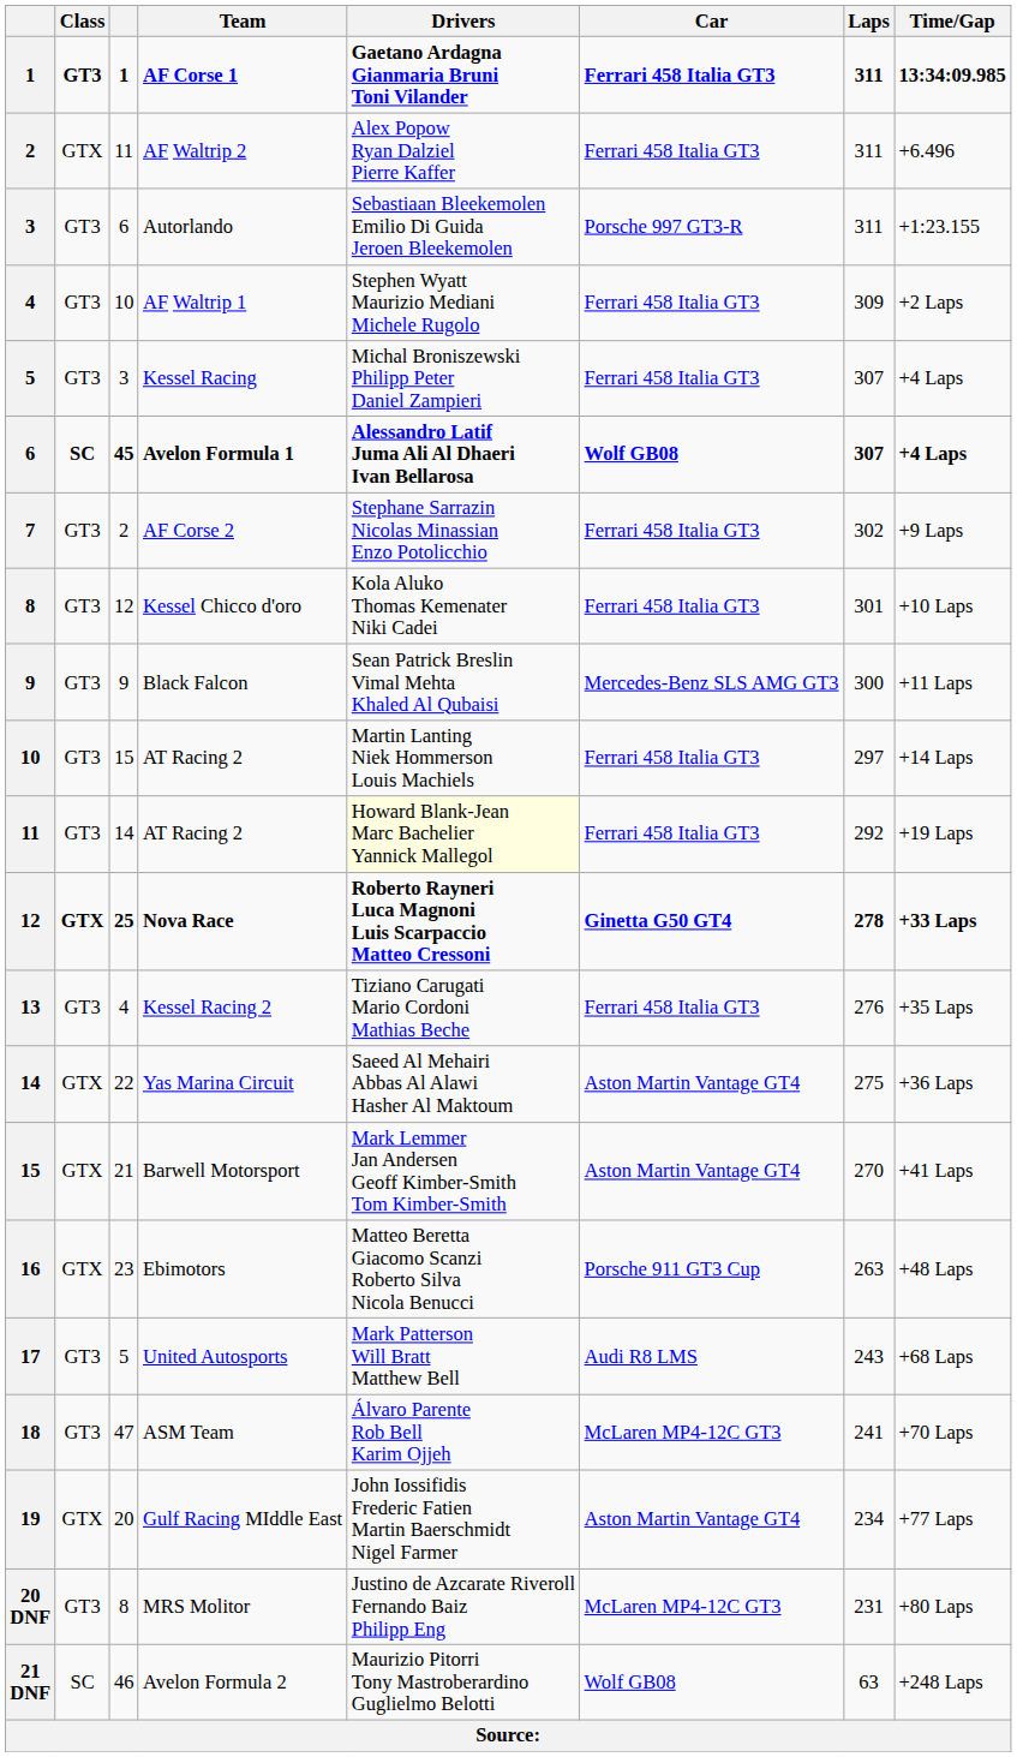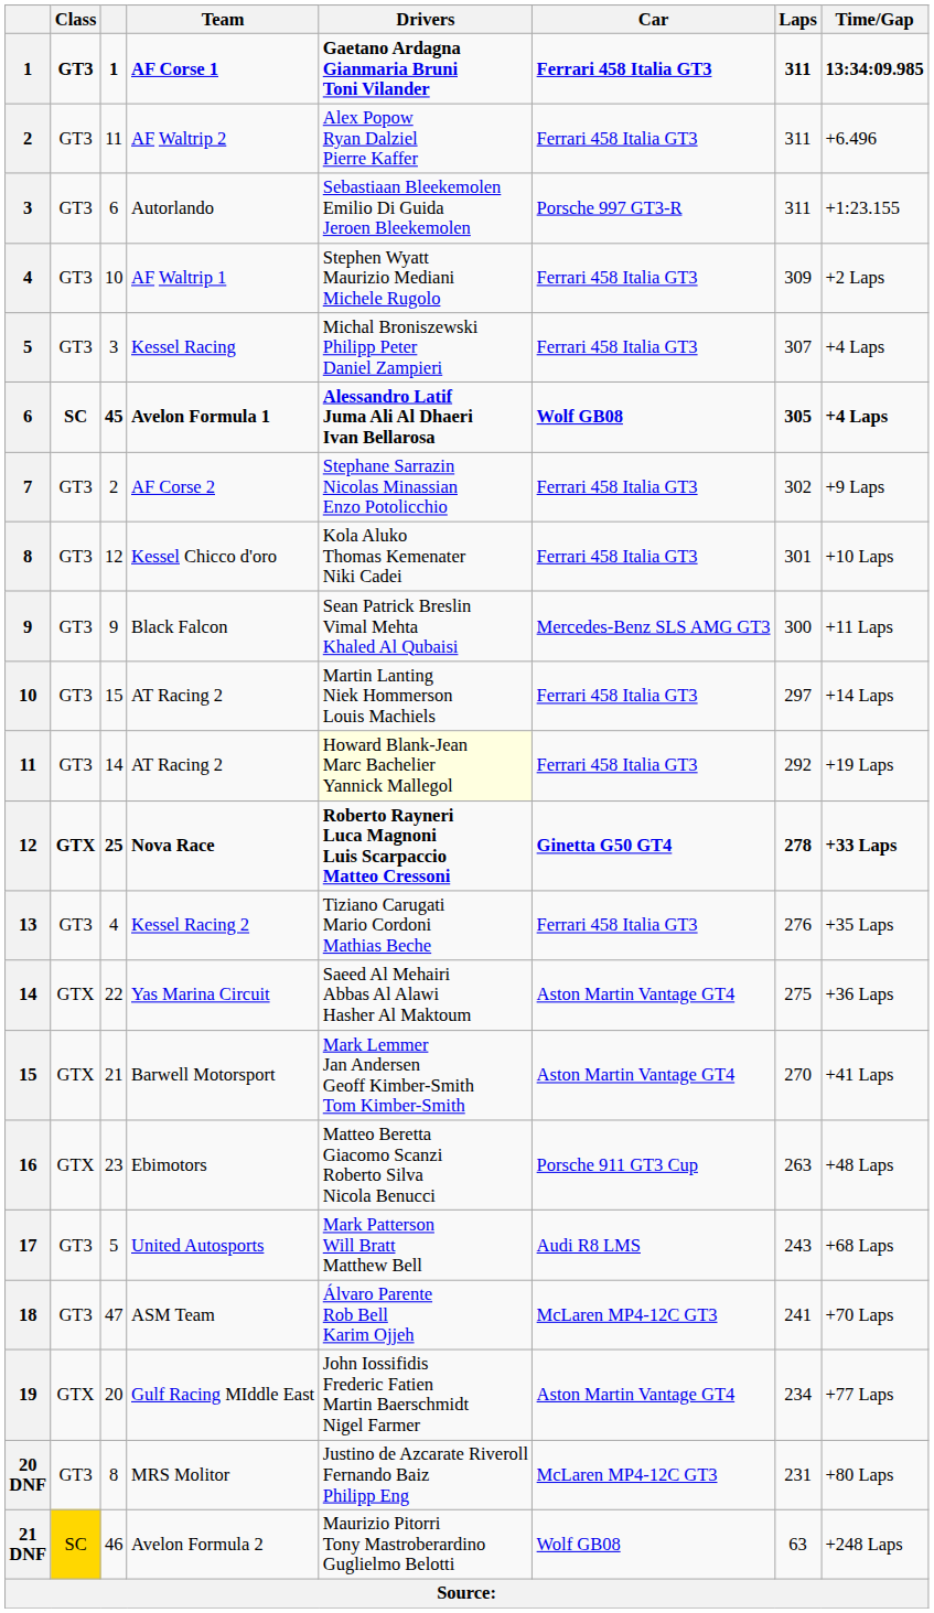 <table class="wikitable">
 <tr>
 <th></th>
 <th>Class</th>
 <th></th>
 <th>Team</th>
 <th>Drivers</th>
 <th>Car</th>
 <th>Laps</th>
 <th>Time/Gap</th>
 </tr>
 <tr>
 <th>1</th>
 <td align="center"><strong>GT3</strong></td>
 <td align="center"><strong>1</strong></td>
 <td><strong> <a href='#'>AF Corse 1</a></strong></td>
 <td><strong> Gaetano Ardagna<br> <a href='#'>Gianmaria Bruni</a><br> <a href='#'>Toni Vilander</a></strong></td>
 <td><a href='#'><strong>Ferrari 458 Italia GT3</strong></a></td>
 <td align="center"><strong>311</strong></td>
 <td><strong>13:34:09.985</strong></td>
 </tr>
 <tr>
 <th>2</th>
-<td align="center">GTX</td>
+<td align="center">GT3</td>
 <td align="center">11</td>
 <td> <a href='#'>AF</a> <a href='#'>Waltrip 2</a></td>
 <td> <a href='#'>Alex Popow</a><br> <a href='#'>Ryan Dalziel</a><br> <a href='#'>Pierre Kaffer</a></td>
 <td><a href='#'>Ferrari 458 Italia GT3</a></td>
 <td align="center">311</td>
 <td>+6.496</td>
 </tr>
 <tr>
 <th>3</th>
 <td align="center">GT3</td>
 <td align="center">6</td>
 <td> Autorlando</td>
 <td> <a href='#'>Sebastiaan Bleekemolen</a><br> Emilio Di Guida<br> <a href='#'>Jeroen Bleekemolen</a></td>
 <td><a href='#'>Porsche 997 GT3-R</a></td>
 <td align="center">311</td>
 <td>+1:23.155</td>
 </tr>
 <tr>
 <th>4</th>
 <td align="center">GT3</td>
 <td align="center">10</td>
 <td> <a href='#'>AF</a> <a href='#'>Waltrip 1</a></td>
 <td> Stephen Wyatt<br> Maurizio Mediani<br> <a href='#'>Michele Rugolo</a></td>
 <td><a href='#'>Ferrari 458 Italia GT3</a></td>
 <td align="center">309</td>
 <td>+2 Laps</td>
 </tr>
 <tr>
 <th>5</th>
 <td align="center">GT3</td>
 <td align="center">3</td>
 <td> <a href='#'>Kessel Racing</a></td>
 <td> Michal Broniszewski<br> <a href='#'>Philipp Peter</a><br> <a href='#'>Daniel Zampieri</a></td>
 <td><a href='#'>Ferrari 458 Italia GT3</a></td>
 <td align="center">307</td>
 <td>+4 Laps</td>
 </tr>
 <tr>
 <th>6</th>
 <td align="center"><strong>SC</strong></td>
 <td align="center"><strong>45</strong></td>
 <td><strong> Avelon Formula 1</strong></td>
 <td><strong> <a href='#'>Alessandro Latif</a><br> Juma Ali Al Dhaeri<br> Ivan Bellarosa</strong></td>
 <td><strong><a href='#'>Wolf GB08</a></strong></td>
-<td align="center"><strong>307</strong></td>
+<td align="center"><strong>305</strong></td>
 <td><strong>+4 Laps</strong></td>
 </tr>
 <tr>
 <th>7</th>
 <td align="center">GT3</td>
 <td align="center">2</td>
 <td> <a href='#'>AF Corse 2</a></td>
 <td> <a href='#'>Stephane Sarrazin</a><br> <a href='#'>Nicolas Minassian</a><br> <a href='#'>Enzo Potolicchio</a></td>
 <td><a href='#'>Ferrari 458 Italia GT3</a></td>
 <td align="center">302</td>
 <td>+9 Laps</td>
 </tr>
 <tr>
 <th>8</th>
 <td align="center">GT3</td>
 <td align="center">12</td>
 <td> <a href='#'>Kessel</a> Chicco d'oro</td>
 <td> Kola Aluko<br> Thomas Kemenater<br> Niki Cadei</td>
 <td><a href='#'>Ferrari 458 Italia GT3</a></td>
 <td align="center">301</td>
 <td>+10 Laps</td>
 </tr>
 <tr>
 <th>9</th>
 <td align="center">GT3</td>
 <td align="center">9</td>
 <td> Black Falcon</td>
 <td> Sean Patrick Breslin<br> Vimal Mehta<br> <a href='#'>Khaled Al Qubaisi</a></td>
 <td><a href='#'>Mercedes-Benz SLS AMG GT3</a></td>
 <td align="center">300</td>
 <td>+11 Laps</td>
 </tr>
 <tr>
 <th>10</th>
 <td align="center">GT3</td>
 <td align="center">15</td>
 <td> AT Racing 2</td>
 <td> Martin Lanting<br> Niek Hommerson<br> Louis Machiels</td>
 <td><a href='#'>Ferrari 458 Italia GT3</a></td>
 <td align="center">297</td>
 <td>+14 Laps</td>
 </tr>
 <tr>
 <th>11</th>
 <td align="center">GT3</td>
 <td align="center">14</td>
 <td> AT Racing 2</td>
 <td style="background: lightyellow;"> Howard Blank-Jean<br> Marc Bachelier<br> Yannick Mallegol</td>
 <td><a href='#'>Ferrari 458 Italia GT3</a></td>
 <td align="center">292</td>
 <td>+19 Laps</td>
 </tr>
 <tr>
 <th>12</th>
 <td align="center"><strong>GTX</strong></td>
 <td align="center"><strong>25</strong></td>
 <td><strong> Nova Race</strong></td>
 <td><strong> Roberto Rayneri<br> Luca Magnoni<br> Luis Scarpaccio<br> <a href='#'>Matteo Cressoni</a></strong></td>
 <td><strong><a href='#'>Ginetta G50 GT4</a></strong></td>
 <td align="center"><strong>278</strong></td>
 <td><strong>+33 Laps</strong></td>
 </tr>
 <tr>
 <th>13</th>
 <td align="center">GT3</td>
 <td align="center">4</td>
 <td> <a href='#'>Kessel Racing 2</a></td>
 <td> Tiziano Carugati<br> Mario Cordoni<br> <a href='#'>Mathias Beche</a></td>
 <td><a href='#'>Ferrari 458 Italia GT3</a></td>
 <td align="center">276</td>
 <td>+35 Laps</td>
 </tr>
 <tr>
 <th>14</th>
 <td align="center">GTX</td>
 <td align="center">22</td>
 <td> <a href='#'>Yas Marina Circuit</a></td>
 <td> Saeed Al Mehairi<br> Abbas Al Alawi<br> Hasher Al Maktoum</td>
 <td><a href='#'>Aston Martin Vantage GT4</a></td>
 <td align="center">275</td>
 <td>+36 Laps</td>
 </tr>
 <tr>
 <th>15</th>
 <td align="center">GTX</td>
 <td align="center">21</td>
 <td> Barwell Motorsport</td>
 <td> <a href='#'>Mark Lemmer</a><br> Jan Andersen<br> Geoff Kimber-Smith<br> <a href='#'>Tom Kimber-Smith</a></td>
 <td><a href='#'>Aston Martin Vantage GT4</a></td>
 <td align="center">270</td>
 <td>+41 Laps</td>
 </tr>
 <tr>
 <th>16</th>
 <td align="center">GTX</td>
 <td align="center">23</td>
 <td> Ebimotors</td>
 <td> Matteo Beretta<br> Giacomo Scanzi<br> Roberto Silva<br> Nicola Benucci</td>
 <td><a href='#'>Porsche 911 GT3 Cup</a></td>
 <td align="center">263</td>
 <td>+48 Laps</td>
 </tr>
 <tr>
 <th>17</th>
 <td align="center">GT3</td>
 <td align="center">5</td>
 <td> <a href='#'>United Autosports</a></td>
 <td> <a href='#'>Mark Patterson</a><br> <a href='#'>Will Bratt</a><br> Matthew Bell</td>
 <td><a href='#'>Audi R8 LMS</a></td>
 <td align="center">243</td>
 <td>+68 Laps</td>
 </tr>
 <tr>
 <th>18</th>
 <td align="center">GT3</td>
 <td align="center">47</td>
 <td> ASM Team</td>
 <td> <a href='#'>Álvaro Parente</a><br> <a href='#'>Rob Bell</a><br> <a href='#'>Karim Ojjeh</a></td>
 <td><a href='#'>McLaren MP4-12C GT3</a></td>
 <td align="center">241</td>
 <td>+70 Laps</td>
 </tr>
 <tr>
 <th>19</th>
 <td align="center">GTX</td>
 <td align="center">20</td>
 <td> <a href='#'>Gulf Racing</a> MIddle East</td>
 <td> John Iossifidis<br> Frederic Fatien<br> Martin Baerschmidt<br> Nigel Farmer</td>
 <td><a href='#'>Aston Martin Vantage GT4</a></td>
 <td align="center">234</td>
 <td>+77 Laps</td>
 </tr>
 <tr>
 <th>20<br>DNF</th>
 <td align="center">GT3</td>
 <td align="center">8</td>
 <td> MRS Molitor</td>
 <td> Justino de Azcarate Riveroll<br> Fernando Baiz<br> <a href='#'>Philipp Eng</a></td>
 <td><a href='#'>McLaren MP4-12C GT3</a></td>
 <td align="center">231</td>
 <td>+80 Laps</td>
 </tr>
 <tr>
 <th>21<br>DNF</th>
-<td align="center">SC</td>
+<td align="center" style="background: gold;">SC</td>
 <td align="center">46</td>
 <td> Avelon Formula 2</td>
 <td> Maurizio Pitorri<br> Tony Mastroberardino<br> Guglielmo Belotti</td>
 <td><a href='#'>Wolf GB08</a></td>
 <td align="center">63</td>
 <td>+248 Laps</td>
 </tr>
 <tr>
 <th colspan="8">Source:</th>
 </tr>
 </table>
